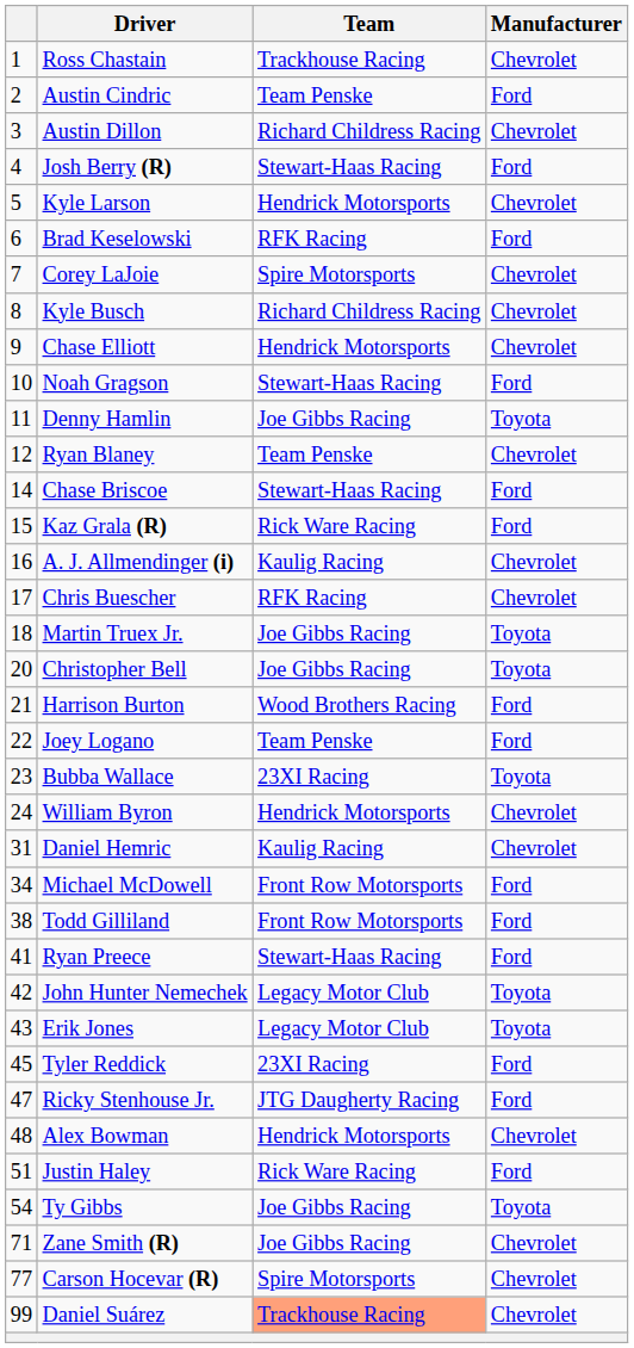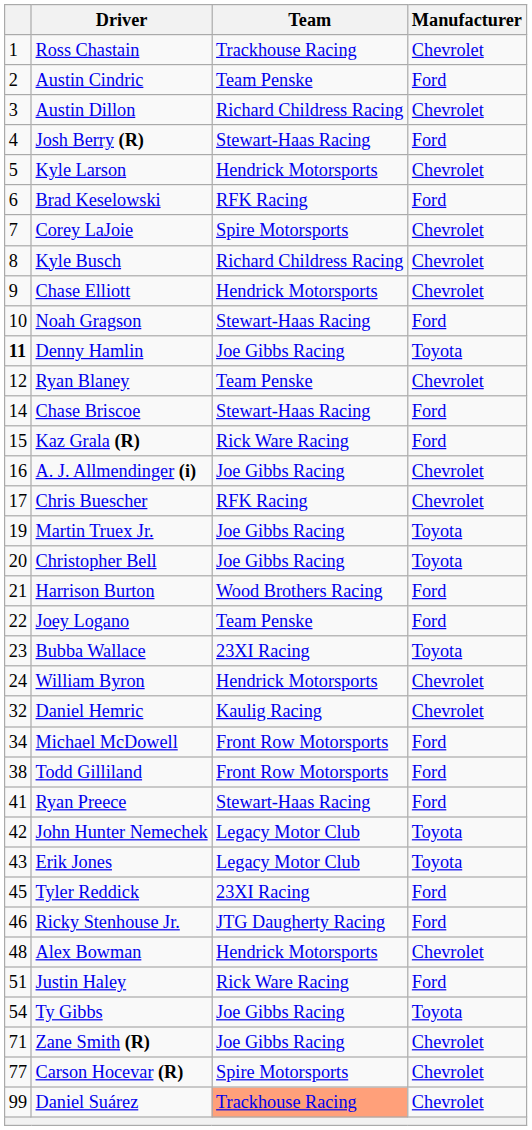 <table class="wikitable" style="font-size:95%">
 <tr>
 <th></th>
 <th>Driver</th>
 <th>Team</th>
 <th>Manufacturer</th>
 </tr>
 <tr>
 <td>1</td>
 <td><a href='#'>Ross Chastain</a></td>
 <td><a href='#'>Trackhouse Racing</a></td>
 <td><a href='#'>Chevrolet</a></td>
 </tr>
 <tr>
 <td>2</td>
 <td><a href='#'>Austin Cindric</a></td>
 <td><a href='#'>Team Penske</a></td>
 <td><a href='#'>Ford</a></td>
 </tr>
 <tr>
 <td>3</td>
 <td><a href='#'>Austin Dillon</a></td>
 <td><a href='#'>Richard Childress Racing</a></td>
 <td><a href='#'>Chevrolet</a></td>
 </tr>
 <tr>
 <td>4</td>
 <td><a href='#'>Josh Berry</a> <strong>(R)</strong></td>
 <td><a href='#'>Stewart-Haas Racing</a></td>
 <td><a href='#'>Ford</a></td>
 </tr>
 <tr>
 <td>5</td>
 <td><a href='#'>Kyle Larson</a></td>
 <td><a href='#'>Hendrick Motorsports</a></td>
 <td><a href='#'>Chevrolet</a></td>
 </tr>
 <tr>
 <td>6</td>
 <td><a href='#'>Brad Keselowski</a></td>
 <td><a href='#'>RFK Racing</a></td>
 <td><a href='#'>Ford</a></td>
 </tr>
 <tr>
 <td>7</td>
 <td><a href='#'>Corey LaJoie</a></td>
 <td><a href='#'>Spire Motorsports</a></td>
 <td><a href='#'>Chevrolet</a></td>
 </tr>
 <tr>
 <td>8</td>
 <td><a href='#'>Kyle Busch</a></td>
 <td><a href='#'>Richard Childress Racing</a></td>
 <td><a href='#'>Chevrolet</a></td>
 </tr>
 <tr>
 <td>9</td>
 <td><a href='#'>Chase Elliott</a></td>
 <td><a href='#'>Hendrick Motorsports</a></td>
 <td><a href='#'>Chevrolet</a></td>
 </tr>
 <tr>
 <td>10</td>
 <td><a href='#'>Noah Gragson</a></td>
 <td><a href='#'>Stewart-Haas Racing</a></td>
 <td><a href='#'>Ford</a></td>
 </tr>
 <tr>
-<td>11</td>
+<td><strong>11</strong></td>
 <td><a href='#'>Denny Hamlin</a></td>
 <td><a href='#'>Joe Gibbs Racing</a></td>
 <td><a href='#'>Toyota</a></td>
 </tr>
 <tr>
 <td>12</td>
 <td><a href='#'>Ryan Blaney</a></td>
 <td><a href='#'>Team Penske</a></td>
 <td><a href='#'>Chevrolet</a></td>
 </tr>
 <tr>
 <td>14</td>
 <td><a href='#'>Chase Briscoe</a></td>
 <td><a href='#'>Stewart-Haas Racing</a></td>
 <td><a href='#'>Ford</a></td>
 </tr>
 <tr>
 <td>15</td>
 <td><a href='#'>Kaz Grala</a> <strong>(R)</strong></td>
 <td><a href='#'>Rick Ware Racing</a></td>
 <td><a href='#'>Ford</a></td>
 </tr>
 <tr>
 <td>16</td>
 <td><a href='#'>A. J. Allmendinger</a> <strong>(i)</strong></td>
-<td><a href='#'>Kaulig Racing</a></td>
+<td><a href='#'>Joe Gibbs Racing</a></td>
 <td><a href='#'>Chevrolet</a></td>
 </tr>
 <tr>
 <td>17</td>
 <td><a href='#'>Chris Buescher</a></td>
 <td><a href='#'>RFK Racing</a></td>
 <td><a href='#'>Chevrolet</a></td>
 </tr>
 <tr>
-<td>18</td>
+<td>19</td>
 <td><a href='#'>Martin Truex Jr.</a></td>
 <td><a href='#'>Joe Gibbs Racing</a></td>
 <td><a href='#'>Toyota</a></td>
 </tr>
 <tr>
 <td>20</td>
 <td><a href='#'>Christopher Bell</a></td>
 <td><a href='#'>Joe Gibbs Racing</a></td>
 <td><a href='#'>Toyota</a></td>
 </tr>
 <tr>
 <td>21</td>
 <td><a href='#'>Harrison Burton</a></td>
 <td><a href='#'>Wood Brothers Racing</a></td>
 <td><a href='#'>Ford</a></td>
 </tr>
 <tr>
 <td>22</td>
 <td><a href='#'>Joey Logano</a></td>
 <td><a href='#'>Team Penske</a></td>
 <td><a href='#'>Ford</a></td>
 </tr>
 <tr>
 <td>23</td>
 <td><a href='#'>Bubba Wallace</a></td>
 <td><a href='#'>23XI Racing</a></td>
 <td><a href='#'>Toyota</a></td>
 </tr>
 <tr>
 <td>24</td>
 <td><a href='#'>William Byron</a></td>
 <td><a href='#'>Hendrick Motorsports</a></td>
 <td><a href='#'>Chevrolet</a></td>
 </tr>
 <tr>
-<td>31</td>
+<td>32</td>
 <td><a href='#'>Daniel Hemric</a></td>
 <td><a href='#'>Kaulig Racing</a></td>
 <td><a href='#'>Chevrolet</a></td>
 </tr>
 <tr>
 <td>34</td>
 <td><a href='#'>Michael McDowell</a></td>
 <td><a href='#'>Front Row Motorsports</a></td>
 <td><a href='#'>Ford</a></td>
 </tr>
 <tr>
 <td>38</td>
 <td><a href='#'>Todd Gilliland</a></td>
 <td><a href='#'>Front Row Motorsports</a></td>
 <td><a href='#'>Ford</a></td>
 </tr>
 <tr>
 <td>41</td>
 <td><a href='#'>Ryan Preece</a></td>
 <td><a href='#'>Stewart-Haas Racing</a></td>
 <td><a href='#'>Ford</a></td>
 </tr>
 <tr>
 <td>42</td>
 <td><a href='#'>John Hunter Nemechek</a></td>
 <td><a href='#'>Legacy Motor Club</a></td>
 <td><a href='#'>Toyota</a></td>
 </tr>
 <tr>
 <td>43</td>
 <td><a href='#'>Erik Jones</a></td>
 <td><a href='#'>Legacy Motor Club</a></td>
 <td><a href='#'>Toyota</a></td>
 </tr>
 <tr>
 <td>45</td>
 <td><a href='#'>Tyler Reddick</a></td>
 <td><a href='#'>23XI Racing</a></td>
 <td><a href='#'>Ford</a></td>
 </tr>
 <tr>
-<td>47</td>
+<td>46</td>
 <td><a href='#'>Ricky Stenhouse Jr.</a></td>
 <td><a href='#'>JTG Daugherty Racing</a></td>
 <td><a href='#'>Ford</a></td>
 </tr>
 <tr>
 <td>48</td>
 <td><a href='#'>Alex Bowman</a></td>
 <td><a href='#'>Hendrick Motorsports</a></td>
 <td><a href='#'>Chevrolet</a></td>
 </tr>
 <tr>
 <td>51</td>
 <td><a href='#'>Justin Haley</a></td>
 <td><a href='#'>Rick Ware Racing</a></td>
 <td><a href='#'>Ford</a></td>
 </tr>
 <tr>
 <td>54</td>
 <td><a href='#'>Ty Gibbs</a></td>
 <td><a href='#'>Joe Gibbs Racing</a></td>
 <td><a href='#'>Toyota</a></td>
 </tr>
 <tr>
 <td>71</td>
 <td><a href='#'>Zane Smith</a> <strong>(R)</strong></td>
 <td><a href='#'>Joe Gibbs Racing</a></td>
 <td><a href='#'>Chevrolet</a></td>
 </tr>
 <tr>
 <td>77</td>
 <td><a href='#'>Carson Hocevar</a> <strong>(R)</strong></td>
 <td><a href='#'>Spire Motorsports</a></td>
 <td><a href='#'>Chevrolet</a></td>
 </tr>
 <tr>
 <td>99</td>
 <td><a href='#'>Daniel Suárez</a></td>
 <td style="background: lightsalmon;"><a href='#'>Trackhouse Racing</a></td>
 <td><a href='#'>Chevrolet</a></td>
 </tr>
 <tr>
 <th colspan="4"></th>
 </tr>
 </table>
